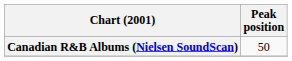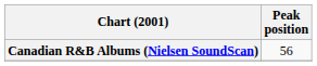 <table class="wikitable plainrowheaders sortable" style="text-align:center;">
 <tr>
 <th scope="col">Chart (2001)</th>
 <th scope="col">Peak<br>position</th>
 </tr>
 <tr>
 <th scope="row">Canadian R&B Albums (<a href='#'>Nielsen SoundScan</a>)</th>
-<td style="text-align:center;">50</td>
+<td style="text-align:center;">56</td>
 </tr>
 <tr>
 </tr>
 <tr>
 </tr>
 <tr>
 </tr>
 </table>
